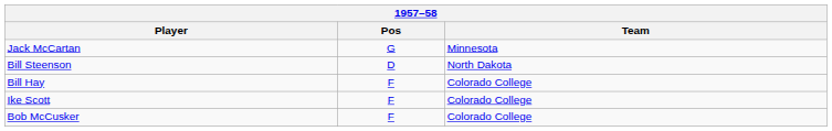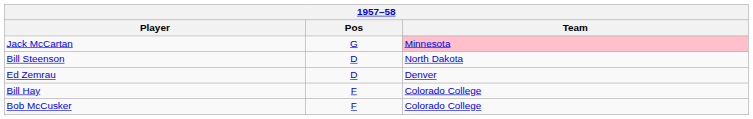 <table class="wikitable" width=95%>
 <tr>
 <th colspan=3><a href='#'>1957–58</a></th>
 </tr>
 <tr>
 <th>Player</th>
 <th>Pos</th>
 <th>Team</th>
 </tr>
 <tr>
 <td><a href='#'>Jack McCartan</a></td>
 <td align=center><a href='#'>G</a></td>
-<td><a href='#'>Minnesota</a></td>
+<td style="background: pink;"><a href='#'>Minnesota</a></td>
 </tr>
 <tr>
 <td><a href='#'>Bill Steenson</a></td>
 <td align=center><a href='#'>D</a></td>
 <td><a href='#'>North Dakota</a></td>
 </tr>
 <tr>
-<td><a href='#'>Bill Hay</a></td>
-<td align=center><a href='#'>F</a></td>
-<td><a href='#'>Colorado College</a></td>
+<td><a href='#'>Ed Zemrau</a></td>
+<td align=center><a href='#'>D</a></td>
+<td><a href='#'>Denver</a></td>
 </tr>
 <tr>
-<td><a href='#'>Ike Scott</a></td>
+<td><a href='#'>Bill Hay</a></td>
 <td align=center><a href='#'>F</a></td>
 <td><a href='#'>Colorado College</a></td>
 </tr>
 <tr>
 <td><a href='#'>Bob McCusker</a></td>
 <td align=center><a href='#'>F</a></td>
 <td><a href='#'>Colorado College</a></td>
 </tr>
 </table>
